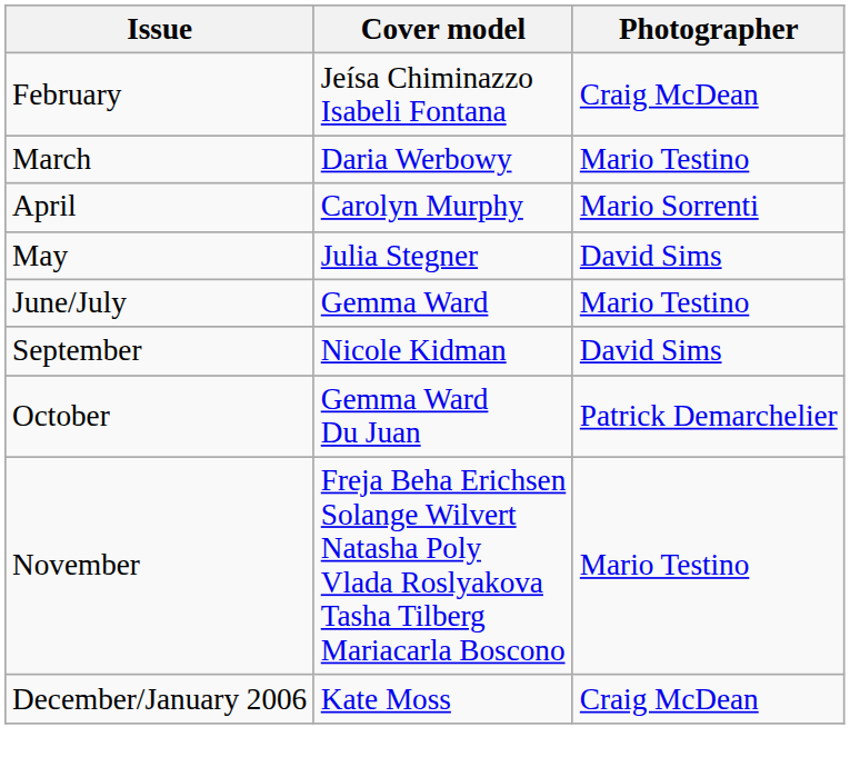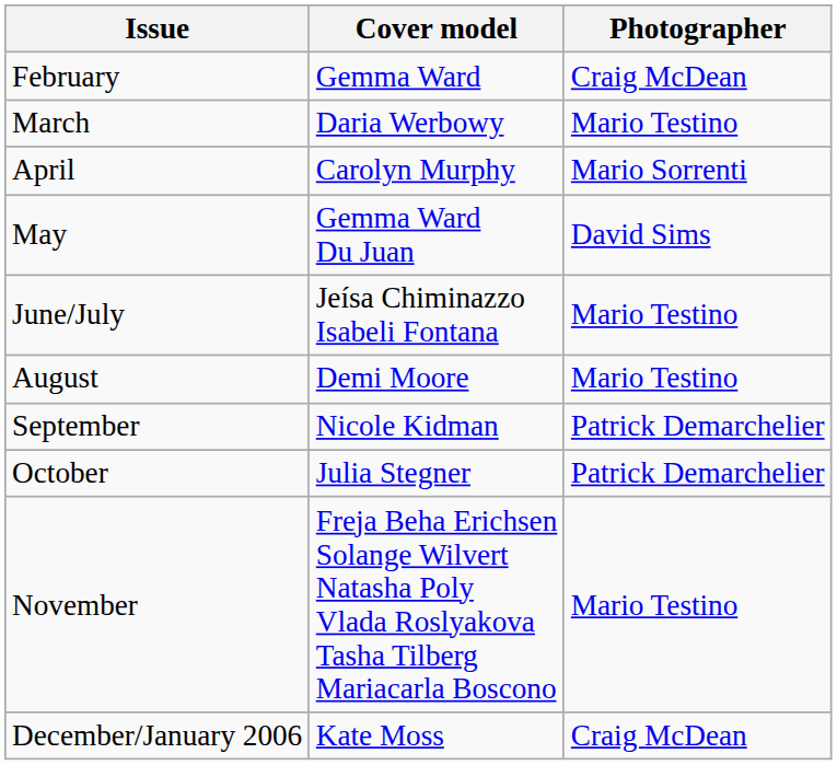 <table class="sortable wikitable">
 <tr>
 <th>Issue</th>
 <th>Cover model</th>
 <th>Photographer</th>
 </tr>
 <tr>
 <td>February</td>
-<td>Jeísa Chiminazzo<br><a href='#'>Isabeli Fontana</a></td>
+<td><a href='#'>Gemma Ward</a></td>
 <td><a href='#'>Craig McDean</a></td>
 </tr>
 <tr>
 <td>March</td>
 <td><a href='#'>Daria Werbowy</a></td>
 <td><a href='#'>Mario Testino</a></td>
 </tr>
 <tr>
 <td>April</td>
 <td><a href='#'>Carolyn Murphy</a></td>
 <td><a href='#'>Mario Sorrenti</a></td>
 </tr>
 <tr>
 <td>May</td>
-<td><a href='#'>Julia Stegner</a></td>
+<td><a href='#'>Gemma Ward</a><br><a href='#'>Du Juan</a></td>
 <td><a href='#'>David Sims</a></td>
 </tr>
 <tr>
 <td>June/July</td>
-<td><a href='#'>Gemma Ward</a></td>
+<td>Jeísa Chiminazzo<br><a href='#'>Isabeli Fontana</a></td>
+<td><a href='#'>Mario Testino</a></td>
+</tr>
+<tr>
+<td>August</td>
+<td><a href='#'>Demi Moore</a></td>
 <td><a href='#'>Mario Testino</a></td>
 </tr>
 <tr>
 <td>September</td>
 <td><a href='#'>Nicole Kidman</a></td>
-<td><a href='#'>David Sims</a></td>
+<td><a href='#'>Patrick Demarchelier</a></td>
 </tr>
 <tr>
 <td>October</td>
-<td><a href='#'>Gemma Ward</a><br><a href='#'>Du Juan</a></td>
+<td><a href='#'>Julia Stegner</a></td>
 <td><a href='#'>Patrick Demarchelier</a></td>
 </tr>
 <tr>
 <td>November</td>
 <td><a href='#'>Freja Beha Erichsen</a><br><a href='#'>Solange Wilvert</a><br><a href='#'>Natasha Poly</a><br><a href='#'>Vlada Roslyakova</a><br><a href='#'>Tasha Tilberg</a><br><a href='#'>Mariacarla Boscono</a></td>
 <td><a href='#'>Mario Testino</a></td>
 </tr>
 <tr>
 <td>December/January 2006</td>
 <td><a href='#'>Kate Moss</a></td>
 <td><a href='#'>Craig McDean</a></td>
 </tr>
 </table>
